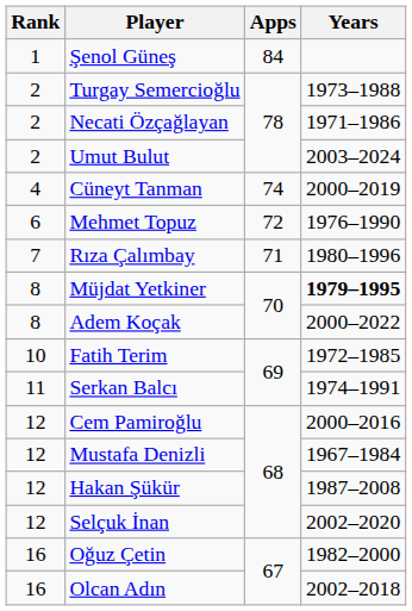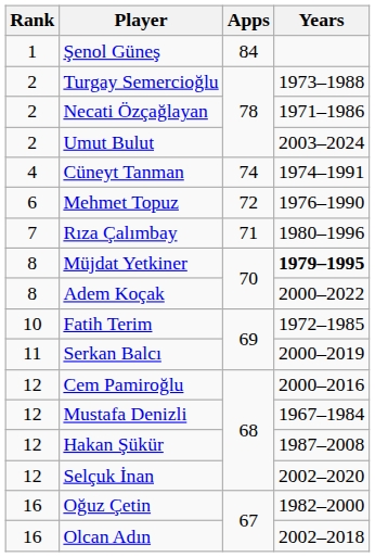 <table class="wikitable" style="text-align:center;margin-left:1em;float:left">
 <tr>
 <th>Rank</th>
 <th>Player</th>
 <th>Apps</th>
 <th>Years</th>
 </tr>
 <tr>
 <td>1</td>
 <td style="text-align:left;"> <a href='#'>Şenol Güneş</a></td>
 <td>84</td>
 <td></td>
 </tr>
 <tr>
 <td>2</td>
 <td style="text-align:left;"> <a href='#'>Turgay Semercioğlu</a></td>
 <td rowspan="3">78</td>
 <td>1973–1988</td>
 </tr>
 <tr>
 <td>2</td>
 <td style="text-align:left;"> <a href='#'>Necati Özçağlayan</a></td>
 <td>1971–1986</td>
 </tr>
 <tr>
 <td>2</td>
 <td style="text-align:left;"> <a href='#'>Umut Bulut</a></td>
 <td>2003–2024</td>
 </tr>
 <tr>
 <td>4</td>
 <td style="text-align:left;"> <a href='#'>Cüneyt Tanman</a></td>
 <td>74</td>
-<td>2000–2019</td>
+<td>1974–1991</td>
 </tr>
 <tr>
 <td>6</td>
 <td style="text-align:left;"> <a href='#'>Mehmet Topuz</a></td>
 <td>72</td>
 <td>1976–1990</td>
 </tr>
 <tr>
 <td>7</td>
 <td style="text-align:left;"> <a href='#'>Rıza Çalımbay</a></td>
 <td>71</td>
 <td>1980–1996</td>
 </tr>
 <tr>
 <td>8</td>
 <td style="text-align:left;"> <a href='#'>Müjdat Yetkiner</a></td>
 <td rowspan="2">70</td>
 <td><strong>1979–1995</strong></td>
 </tr>
 <tr>
 <td>8</td>
 <td style="text-align:left;"> <a href='#'>Adem Koçak</a></td>
 <td>2000–2022</td>
 </tr>
 <tr>
 <td>10</td>
 <td style="text-align:left;"> <a href='#'>Fatih Terim</a></td>
 <td rowspan="2">69</td>
 <td>1972–1985</td>
 </tr>
 <tr>
 <td>11</td>
 <td style="text-align:left;"> <a href='#'>Serkan Balcı</a></td>
-<td>1974–1991</td>
+<td>2000–2019</td>
 </tr>
 <tr>
 <td>12</td>
 <td style="text-align:left;"> <a href='#'>Cem Pamiroğlu</a></td>
 <td rowspan="4">68</td>
 <td>2000–2016</td>
 </tr>
 <tr>
 <td>12</td>
 <td style="text-align:left;"> <a href='#'>Mustafa Denizli</a></td>
 <td>1967–1984</td>
 </tr>
 <tr>
 <td>12</td>
 <td style="text-align:left;"> <a href='#'>Hakan Şükür</a></td>
 <td>1987–2008</td>
 </tr>
 <tr>
 <td>12</td>
 <td style="text-align:left;"> <a href='#'>Selçuk İnan</a></td>
 <td>2002–2020</td>
 </tr>
 <tr>
 <td>16</td>
 <td style="text-align:left;"> <a href='#'>Oğuz Çetin</a></td>
 <td rowspan="2">67</td>
 <td>1982–2000</td>
 </tr>
 <tr>
 <td>16</td>
 <td style="text-align:left;"> <a href='#'>Olcan Adın</a></td>
 <td>2002–2018</td>
 </tr>
 </table>
